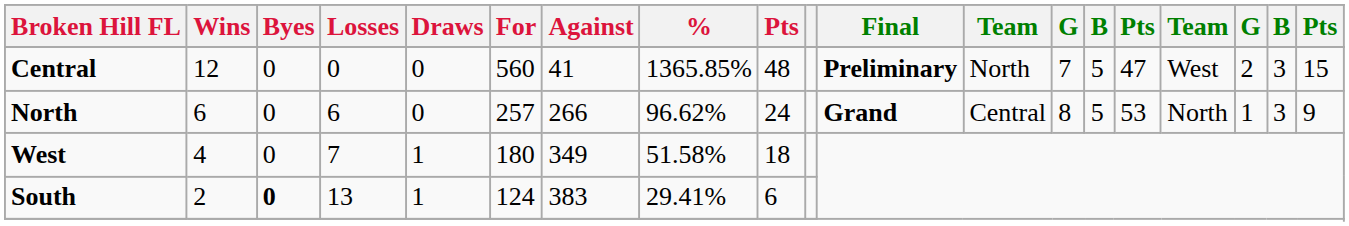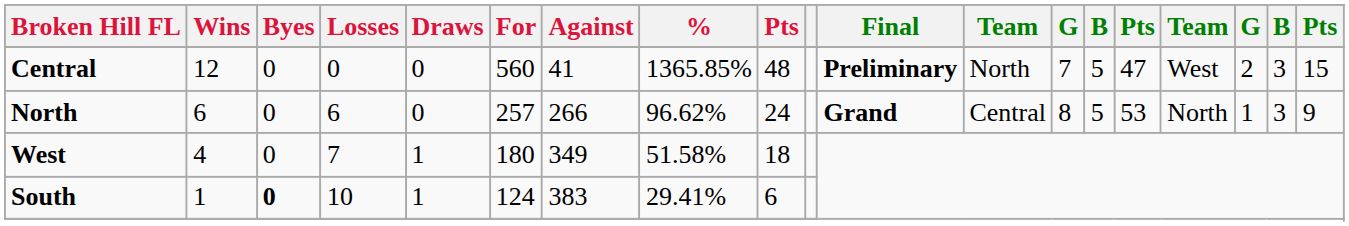 <table style="font-size: 85%; text-align: left;" class="wikitable">
 <tr>
 <th style="color:crimson">Broken Hill FL</th>
 <th style="color:crimson">Wins</th>
 <th style="color:crimson">Byes</th>
 <th style="color:crimson">Losses</th>
 <th style="color:crimson">Draws</th>
 <th style="color:crimson">For</th>
 <th style="color:crimson">Against</th>
 <th style="color:crimson">%</th>
 <th style="color:crimson">Pts</th>
 <th></th>
 <th style="color:green">Final</th>
 <th style="color:green">Team</th>
 <th style="color:green">G</th>
 <th style="color:green">B</th>
 <th style="color:green">Pts</th>
 <th style="color:green">Team</th>
 <th style="color:green">G</th>
 <th style="color:green">B</th>
 <th style="color:green">Pts</th>
 </tr>
 <tr>
 </tr>
 <tr>
 </tr>
 <tr>
 <td><strong>	Central	</strong></td>
 <td>12</td>
 <td>0</td>
 <td>0</td>
 <td>0</td>
 <td>560</td>
 <td>41</td>
 <td>1365.85%</td>
 <td>48</td>
 <td></td>
 <td><strong>Preliminary</strong></td>
 <td>North</td>
 <td>7</td>
 <td>5</td>
 <td>47</td>
 <td>West</td>
 <td>2</td>
 <td>3</td>
 <td>15</td>
 </tr>
 <tr>
 <td><strong>	North	</strong></td>
 <td>6</td>
 <td>0</td>
 <td>6</td>
 <td>0</td>
 <td>257</td>
 <td>266</td>
 <td>96.62%</td>
 <td>24</td>
 <td></td>
 <td><strong>Grand</strong></td>
 <td>Central</td>
 <td>8</td>
 <td>5</td>
 <td>53</td>
 <td>North</td>
 <td>1</td>
 <td>3</td>
 <td>9</td>
 </tr>
 <tr>
 <td><strong>	West	</strong></td>
 <td>4</td>
 <td>0</td>
 <td>7</td>
 <td>1</td>
 <td>180</td>
 <td>349</td>
 <td>51.58%</td>
 <td>18</td>
 <td></td>
 </tr>
 <tr>
 <td><strong>	South	</strong></td>
-<td>2</td>
+<td>1</td>
 <td><strong>0</strong></td>
-<td>13</td>
+<td>10</td>
 <td>1</td>
 <td>124</td>
 <td>383</td>
 <td>29.41%</td>
 <td>6</td>
 <td></td>
 </tr>
 <tr>
 </tr>
 </table>
